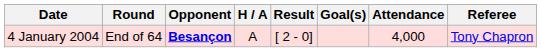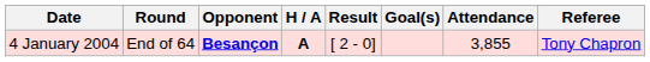 <table class="wikitable" style="text-align:center">
 <tr>
 <th class="wikitable">Date</th>
 <th>Round</th>
 <th>Opponent</th>
 <th>H / A</th>
 <th>Result</th>
 <th>Goal(s)</th>
 <th>Attendance</th>
 <th>Referee</th>
 </tr>
 <tr style="background:#fdd;">
 <td>4 January 2004</td>
 <td>End of 64</td>
 <td><strong><a href='#'>Besançon</a></strong></td>
-<td>A</td>
+<td><strong>A</strong></td>
 <td>[ 2 - 0]</td>
 <td></td>
-<td>4,000</td>
+<td>3,855</td>
 <td><a href='#'>Tony Chapron</a></td>
 </tr>
 </table>
